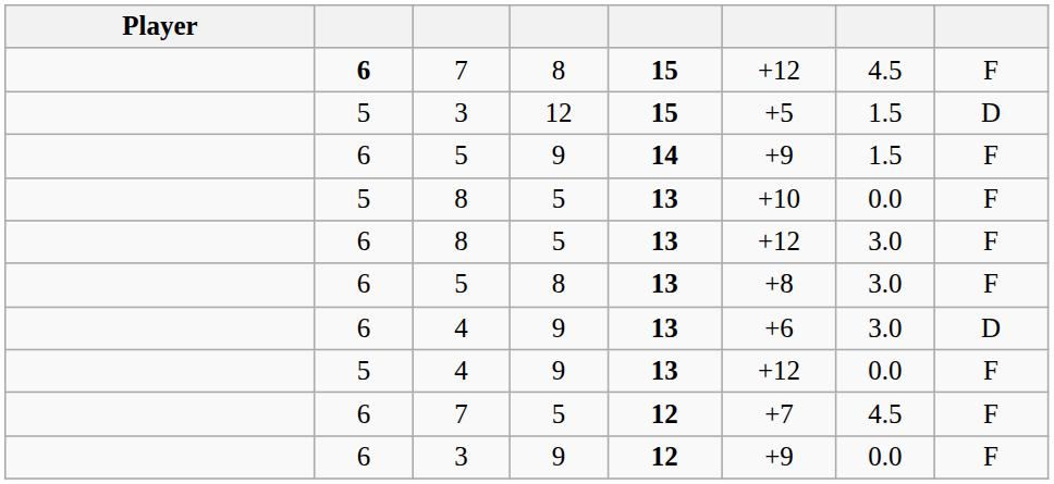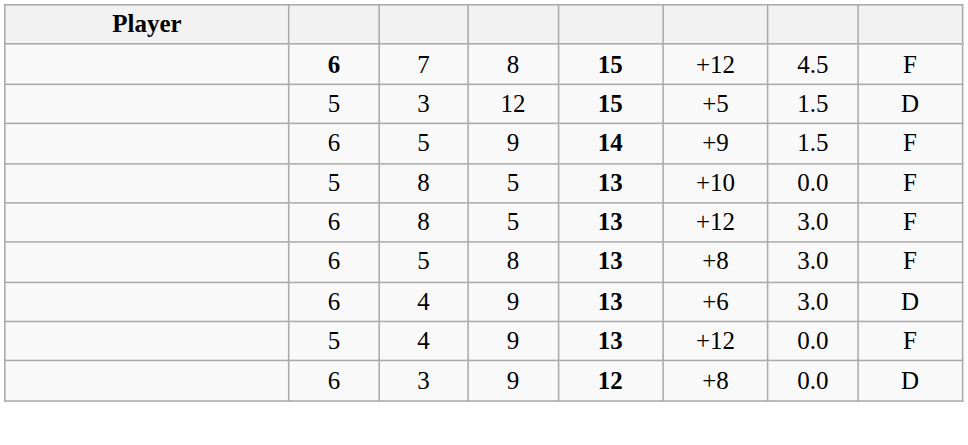 <table class="wikitable sortable" style="text-align:center;">
 <tr>
 <th width="175px">Player</th>
 <th width="50px"></th>
 <th width="50px"></th>
 <th width="50px"></th>
 <th width="60px"></th>
 <th width="60px"></th>
 <th width="50px"></th>
 <th width="60px"></th>
 </tr>
 <tr>
 <td align="left"> </td>
 <td><strong>6</strong></td>
 <td>7</td>
 <td>8</td>
 <td><strong>15</strong></td>
 <td>+12</td>
 <td>4.5</td>
 <td>F</td>
 </tr>
 <tr>
 <td align="left"> </td>
 <td>5</td>
 <td>3</td>
 <td>12</td>
 <td><strong>15</strong></td>
 <td>+5</td>
 <td>1.5</td>
 <td>D</td>
 </tr>
 <tr>
 <td align="left"> </td>
 <td>6</td>
 <td>5</td>
 <td>9</td>
 <td><strong>14</strong></td>
 <td>+9</td>
 <td>1.5</td>
 <td>F</td>
 </tr>
 <tr>
 <td align="left"> </td>
 <td>5</td>
 <td>8</td>
 <td>5</td>
 <td><strong>13</strong></td>
 <td>+10</td>
 <td>0.0</td>
 <td>F</td>
 </tr>
 <tr>
 <td align="left"> </td>
 <td>6</td>
 <td>8</td>
 <td>5</td>
 <td><strong>13</strong></td>
 <td>+12</td>
 <td>3.0</td>
 <td>F</td>
 </tr>
 <tr>
 <td align="left"> </td>
 <td>6</td>
 <td>5</td>
 <td>8</td>
 <td><strong>13</strong></td>
 <td>+8</td>
 <td>3.0</td>
 <td>F</td>
 </tr>
 <tr>
 <td align="left"> </td>
 <td>6</td>
 <td>4</td>
 <td>9</td>
 <td><strong>13</strong></td>
 <td>+6</td>
 <td>3.0</td>
 <td>D</td>
 </tr>
 <tr>
 <td align="left"> </td>
 <td>5</td>
 <td>4</td>
 <td>9</td>
 <td><strong>13</strong></td>
 <td>+12</td>
 <td>0.0</td>
 <td>F</td>
 </tr>
 <tr>
 <td align="left"> </td>
 <td>6</td>
-<td>7</td>
-<td>5</td>
-<td><strong>12</strong></td>
-<td>+7</td>
-<td>4.5</td>
-<td>F</td>
-</tr>
-<tr>
-<td align="left"> </td>
-<td>6</td>
 <td>3</td>
 <td>9</td>
 <td><strong>12</strong></td>
-<td>+9</td>
+<td>+8</td>
 <td>0.0</td>
-<td>F</td>
+<td>D</td>
 </tr>
 </table>
